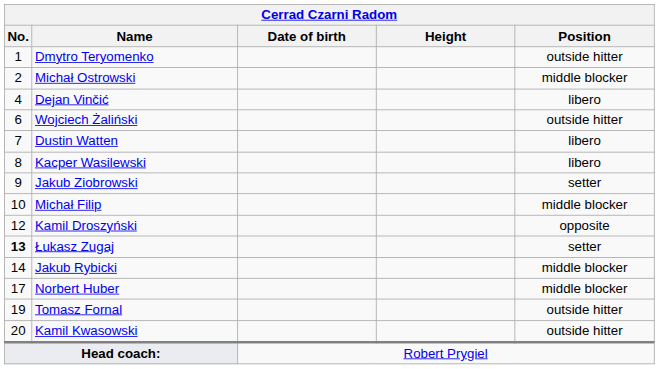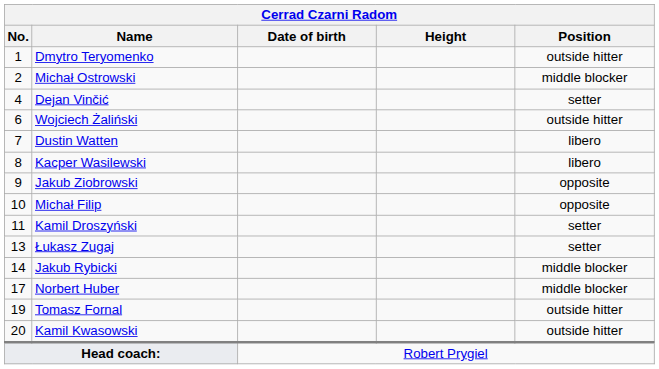 <table class="wikitable collapsible collapsed" style="font-size:100%; text-align:center">
 <tr>
 <th colspan=5 style="width:30em"><a href='#'>Cerrad Czarni Radom</a></th>
 </tr>
 <tr>
 <th>No.</th>
 <th style="width:15em">Name</th>
 <th style="width:10em">Date of birth</th>
 <th style="width:10em">Height</th>
 <th style="width:10em">Position</th>
 </tr>
 <tr>
 <td>1</td>
 <td align=left> <a href='#'>Dmytro Teryomenko</a></td>
 <td align=right></td>
 <td></td>
 <td>outside hitter</td>
 </tr>
 <tr>
 <td>2</td>
 <td align=left> <a href='#'>Michał Ostrowski</a></td>
 <td align=right></td>
 <td></td>
 <td>middle blocker</td>
 </tr>
 <tr>
 <td>4</td>
 <td align=left> <a href='#'>Dejan Vinčić</a></td>
 <td align=right></td>
 <td></td>
-<td>libero</td>
+<td>setter</td>
 </tr>
 <tr>
 <td>6</td>
 <td align=left> <a href='#'>Wojciech Żaliński</a></td>
 <td align=right></td>
 <td></td>
 <td>outside hitter</td>
 </tr>
 <tr>
 <td>7</td>
 <td align=left> <a href='#'>Dustin Watten</a></td>
 <td align=right></td>
 <td></td>
 <td>libero</td>
 </tr>
 <tr>
 <td>8</td>
 <td align=left> <a href='#'>Kacper Wasilewski</a></td>
 <td align=right></td>
 <td></td>
 <td>libero</td>
 </tr>
 <tr>
 <td>9</td>
 <td align=left> <a href='#'>Jakub Ziobrowski</a></td>
 <td align=right></td>
 <td></td>
-<td>setter</td>
+<td>opposite</td>
 </tr>
 <tr>
 <td>10</td>
 <td align=left> <a href='#'>Michał Filip</a></td>
 <td align=right></td>
 <td></td>
-<td>middle blocker</td>
+<td>opposite</td>
 </tr>
 <tr>
-<td>12</td>
+<td>11</td>
 <td align=left> <a href='#'>Kamil Droszyński</a></td>
 <td align=right></td>
 <td></td>
-<td>opposite</td>
+<td>setter</td>
 </tr>
 <tr>
-<td><strong>13</strong></td>
+<td>13</td>
 <td align=left> <a href='#'>Łukasz Zugaj</a></td>
 <td align=right></td>
 <td></td>
 <td>setter</td>
 </tr>
 <tr>
 <td>14</td>
 <td align=left> <a href='#'>Jakub Rybicki</a></td>
 <td align=right></td>
 <td></td>
 <td>middle blocker</td>
 </tr>
 <tr>
 <td>17</td>
 <td align=left> <a href='#'>Norbert Huber</a></td>
 <td align=right></td>
 <td></td>
 <td>middle blocker</td>
 </tr>
 <tr>
 <td>19</td>
 <td align=left> <a href='#'>Tomasz Fornal</a></td>
 <td align=right></td>
 <td></td>
 <td>outside hitter</td>
 </tr>
 <tr>
 <td>20</td>
 <td align=left> <a href='#'>Kamil Kwasowski</a></td>
 <td align=right></td>
 <td></td>
 <td>outside hitter</td>
 </tr>
 <tr style="border-top: 3px solid grey">
 <td colspan=2 style="background:#EAECF0"><strong>Head coach:</strong></td>
 <td colspan=3> <a href='#'>Robert Prygiel</a></td>
 </tr>
 </table>
